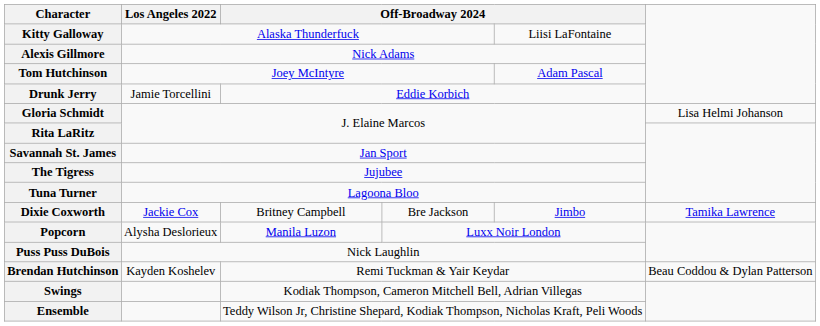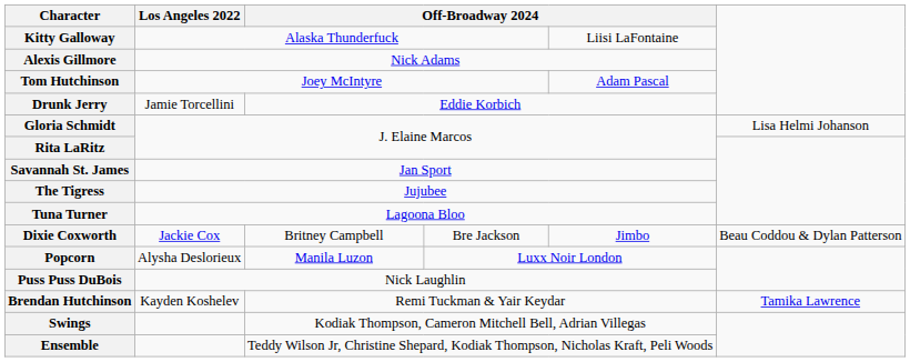 <table class="wikitable" style="width:100; text-align:center;">
 <tr>
 <th>Character</th>
 <th>Los Angeles 2022</th>
 <th colspan="3">Off-Broadway 2024</th>
 </tr>
 <tr>
 <th>Kitty Galloway</th>
 <td colspan="3"><a href='#'>Alaska Thunderfuck</a></td>
 <td>Liisi LaFontaine</td>
 </tr>
 <tr>
 <th>Alexis Gillmore</th>
 <td colspan="4"><a href='#'>Nick Adams</a></td>
 </tr>
 <tr>
 <th>Tom Hutchinson</th>
 <td colspan="3"><a href='#'>Joey McIntyre</a></td>
 <td><a href='#'>Adam Pascal</a></td>
 </tr>
 <tr>
 <th>Drunk Jerry</th>
 <td>Jamie Torcellini</td>
 <td colspan="3"><a href='#'>Eddie Korbich</a></td>
 </tr>
 <tr>
 <th>Gloria Schmidt</th>
 <td colspan="4" rowspan="2">J. Elaine Marcos</td>
 <td>Lisa Helmi Johanson</td>
 </tr>
 <tr>
 <th>Rita LaRitz</th>
 </tr>
 <tr>
 <th>Savannah St. James</th>
 <td colspan="4"><a href='#'>Jan Sport</a></td>
 </tr>
 <tr>
 <th>The Tigress</th>
 <td colspan="4"><a href='#'>Jujubee</a></td>
 </tr>
 <tr>
 <th>Tuna Turner</th>
 <td colspan="4"><a href='#'>Lagoona Bloo</a></td>
 </tr>
 <tr>
 <th>Dixie Coxworth</th>
 <td><a href='#'>Jackie Cox</a></td>
 <td>Britney Campbell</td>
 <td>Bre Jackson</td>
 <td><a href='#'>Jimbo</a></td>
-<td><a href='#'>Tamika Lawrence</a></td>
+<td>Beau Coddou & Dylan Patterson</td>
 </tr>
 <tr>
 <th>Popcorn</th>
 <td>Alysha Deslorieux</td>
 <td><a href='#'>Manila Luzon</a></td>
 <td colspan="2"><a href='#'>Luxx Noir London</a></td>
 </tr>
 <tr>
 <th>Puss Puss DuBois</th>
 <td colspan="4">Nick Laughlin</td>
 </tr>
 <tr>
 <th>Brendan Hutchinson</th>
 <td>Kayden Koshelev</td>
 <td colspan="3">Remi Tuckman & Yair Keydar</td>
-<td>Beau Coddou & Dylan Patterson</td>
+<td><a href='#'>Tamika Lawrence</a></td>
 </tr>
 <tr>
 <th>Swings</th>
 <td></td>
 <td colspan="3">Kodiak Thompson, Cameron Mitchell Bell, Adrian Villegas</td>
 </tr>
 <tr>
 <th>Ensemble</th>
 <td></td>
 <td colspan="3">Teddy Wilson Jr, Christine Shepard, Kodiak Thompson, Nicholas Kraft, Peli Woods</td>
 </tr>
 </table>
